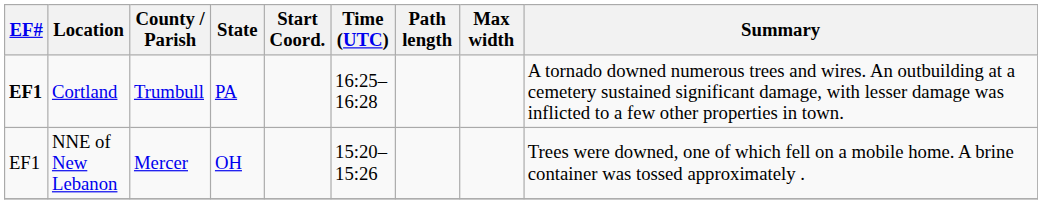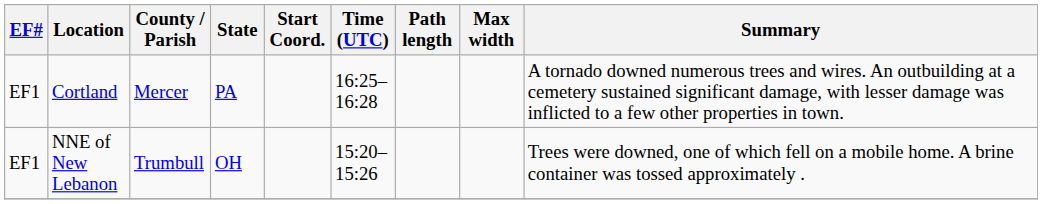 <table class="wikitable sortable" style="width:100%;">
 <tr>
 <th scope="col"  style="width:3%; text-align:center;"><a href='#'>EF#</a></th>
 <th scope="col"  style="width:7%; text-align:center;" class="unsortable">Location</th>
 <th scope="col"  style="width:6%; text-align:center;" class="unsortable">County / Parish</th>
 <th scope="col"  style="width:5%; text-align:center;">State</th>
 <th scope="col"  style="width:6%; text-align:center;">Start Coord.</th>
 <th scope="col"  style="width:6%; text-align:center;">Time (<a href='#'>UTC</a>)</th>
 <th scope="col"  style="width:6%; text-align:center;">Path length</th>
 <th scope="col"  style="width:6%; text-align:center;">Max width</th>
 <th scope="col" class="unsortable" style="width:48%; text-align:center;">Summary</th>
 </tr>
 <tr>
-<td bgcolor=><strong>EF1</strong></td>
+<td bgcolor=>EF1</td>
 <td><a href='#'>Cortland</a></td>
-<td><a href='#'>Trumbull</a></td>
+<td><a href='#'>Mercer</a></td>
 <td><a href='#'>PA</a></td>
 <td></td>
 <td>16:25–16:28</td>
 <td></td>
 <td></td>
 <td>A tornado downed numerous trees and wires. An outbuilding at a cemetery sustained significant damage, with lesser damage was inflicted to a few other properties in town.</td>
 </tr>
 <tr>
 <td bgcolor=>EF1</td>
 <td>NNE of <a href='#'>New Lebanon</a></td>
-<td><a href='#'>Mercer</a></td>
+<td><a href='#'>Trumbull</a></td>
 <td><a href='#'>OH</a></td>
 <td></td>
 <td>15:20–15:26</td>
 <td></td>
 <td></td>
 <td>Trees were downed, one of which fell on a mobile home. A brine container was tossed approximately .</td>
 </tr>
 <tr>
 </tr>
 </table>
